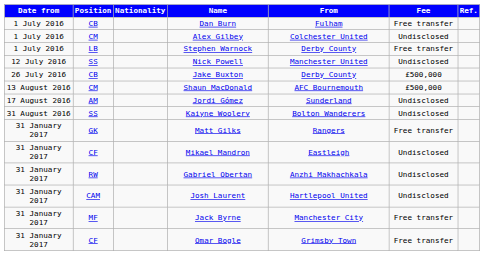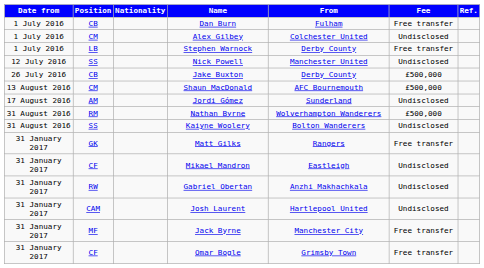 <table class="wikitable"  style="text-align:center; font-size:90%; ">
 <tr>
 <th style="background:#0000FF; color:#FFFFFF; width:100px;">Date from</th>
 <th style="background:#0000FF; color:#FFFFFF; width:50px;">Position</th>
 <th style="background:#0000FF; color:#FFFFFF; width:50px;">Nationality</th>
 <th style="background:#0000FF; color:#FFFFFF; width:150px;">Name</th>
 <th style="background:#0000FF; color:#FFFFFF; width:180px;">From</th>
 <th style="background:#0000FF; color:#FFFFFF; width:100px;">Fee</th>
 <th style="background:#0000FF; color:#FFFFFF; width:25px;">Ref.</th>
 </tr>
 <tr>
 <td>1 July 2016</td>
 <td><a href='#'>CB</a></td>
 <td></td>
 <td><a href='#'>Dan Burn</a></td>
 <td><a href='#'>Fulham</a></td>
 <td>Free transfer</td>
 <td></td>
 </tr>
 <tr>
 <td>1 July 2016</td>
 <td><a href='#'>CM</a></td>
 <td></td>
 <td><a href='#'>Alex Gilbey</a></td>
 <td><a href='#'>Colchester United</a></td>
 <td>Undisclosed</td>
 <td></td>
 </tr>
 <tr>
 <td>1 July 2016</td>
 <td><a href='#'>LB</a></td>
 <td></td>
 <td><a href='#'>Stephen Warnock</a></td>
 <td><a href='#'>Derby County</a></td>
 <td>Free transfer</td>
 <td></td>
 </tr>
 <tr>
 <td>12 July 2016</td>
 <td><a href='#'>SS</a></td>
 <td></td>
 <td><a href='#'>Nick Powell</a></td>
 <td><a href='#'>Manchester United</a></td>
 <td>Undisclosed</td>
 <td></td>
 </tr>
 <tr>
 <td>26 July 2016</td>
 <td><a href='#'>CB</a></td>
 <td></td>
 <td><a href='#'>Jake Buxton</a></td>
 <td><a href='#'>Derby County</a></td>
 <td>£500,000</td>
 <td></td>
 </tr>
 <tr>
 <td>13 August 2016</td>
 <td><a href='#'>CM</a></td>
 <td></td>
 <td><a href='#'>Shaun MacDonald</a></td>
 <td><a href='#'>AFC Bournemouth</a></td>
 <td>£500,000</td>
 <td></td>
 </tr>
 <tr>
 <td>17 August 2016</td>
 <td><a href='#'>AM</a></td>
 <td></td>
 <td><a href='#'>Jordi Gómez</a></td>
 <td><a href='#'>Sunderland</a></td>
 <td>Undisclosed</td>
 <td></td>
 </tr>
 <tr>
 <td>31 August 2016</td>
+<td><a href='#'>RM</a></td>
+<td></td>
+<td><a href='#'>Nathan Byrne</a></td>
+<td><a href='#'>Wolverhampton Wanderers</a></td>
+<td>£500,000</td>
+<td></td>
+</tr>
+<tr>
+<td>31 August 2016</td>
 <td><a href='#'>SS</a></td>
 <td></td>
 <td><a href='#'>Kaiyne Woolery</a></td>
 <td><a href='#'>Bolton Wanderers</a></td>
 <td>Undisclosed</td>
 <td></td>
 </tr>
 <tr>
 <td>31 January 2017</td>
 <td><a href='#'>GK</a></td>
 <td></td>
 <td><a href='#'>Matt Gilks</a></td>
 <td><a href='#'>Rangers</a></td>
 <td>Free transfer</td>
 <td></td>
 </tr>
 <tr>
 <td>31 January 2017</td>
 <td><a href='#'>CF</a></td>
 <td></td>
 <td><a href='#'>Mikael Mandron</a></td>
 <td><a href='#'>Eastleigh</a></td>
 <td>Undisclosed</td>
 <td></td>
 </tr>
 <tr>
 <td>31 January 2017</td>
 <td><a href='#'>RW</a></td>
 <td></td>
 <td><a href='#'>Gabriel Obertan</a></td>
 <td><a href='#'>Anzhi Makhachkala</a></td>
 <td>Undisclosed</td>
 <td></td>
 </tr>
 <tr>
 <td>31 January 2017</td>
 <td><a href='#'>CAM</a></td>
 <td></td>
 <td><a href='#'>Josh Laurent</a></td>
 <td><a href='#'>Hartlepool United</a></td>
 <td>Undisclosed</td>
 <td></td>
 </tr>
 <tr>
 <td>31 January 2017</td>
 <td><a href='#'>MF</a></td>
 <td></td>
 <td><a href='#'>Jack Byrne</a></td>
 <td><a href='#'>Manchester City</a></td>
 <td>Free transfer</td>
 <td></td>
 </tr>
 <tr>
 <td>31 January 2017</td>
 <td><a href='#'>CF</a></td>
 <td></td>
 <td><a href='#'>Omar Bogle</a></td>
 <td><a href='#'>Grimsby Town</a></td>
 <td>Free transfer</td>
 <td></td>
 </tr>
 </table>
